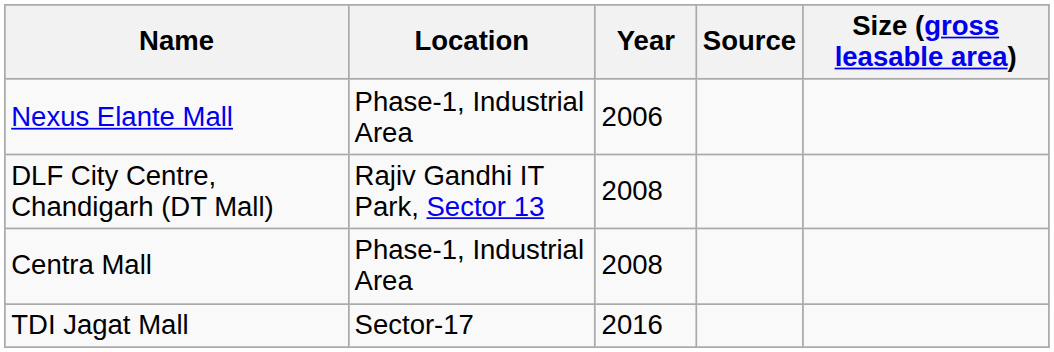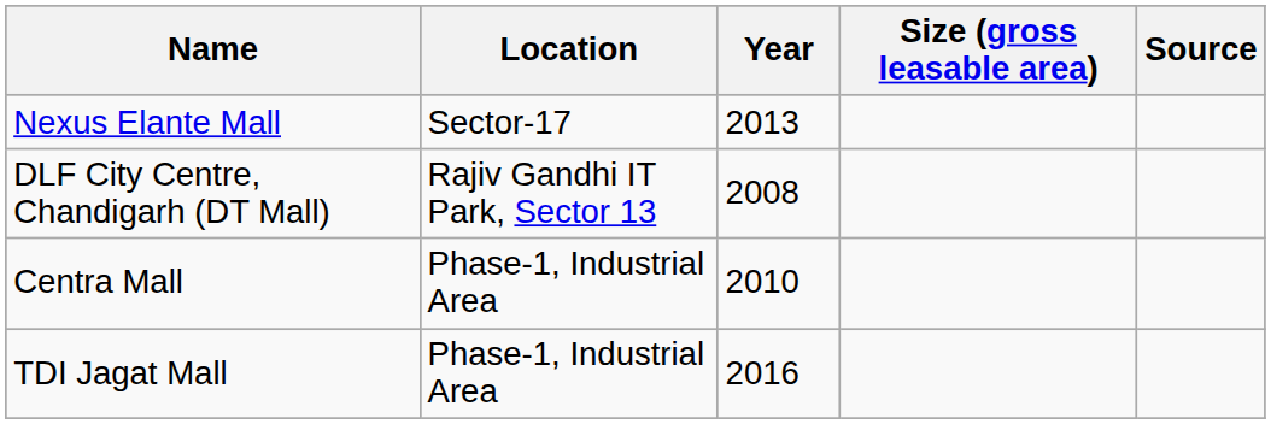 <table class="wikitable sortable">
 <tr>
 <th style="width:35%;">Name</th>
 <th style="width:25%;">Location</th>
 <th style="width:10%;">Year</th>
+<th style="width:25%;">Size (<a href='#'>gross leasable area</a>)</th>
 <th style="width:5%;">Source</th>
-<th style="width:25%;">Size (<a href='#'>gross leasable area</a>)</th>
 </tr>
 <tr>
 <td><a href='#'>Nexus Elante Mall</a></td>
-<td>Phase-1, Industrial Area</td>
-<td>2006</td>
+<td>Sector-17</td>
+<td>2013</td>
 <td></td>
 <td></td>
 </tr>
 <tr>
 <td>DLF City Centre, Chandigarh (DT Mall)</td>
 <td>Rajiv Gandhi IT Park, <a href='#'>Sector 13</a></td>
 <td>2008</td>
 <td></td>
 <td></td>
 </tr>
 <tr>
 <td>Centra Mall</td>
 <td>Phase-1, Industrial Area</td>
-<td>2008</td>
+<td>2010</td>
 <td></td>
 <td></td>
 </tr>
 <tr>
 <td>TDI Jagat Mall</td>
-<td>Sector-17</td>
+<td>Phase-1, Industrial Area</td>
 <td>2016</td>
 <td></td>
 <td></td>
 </tr>
 </table>
